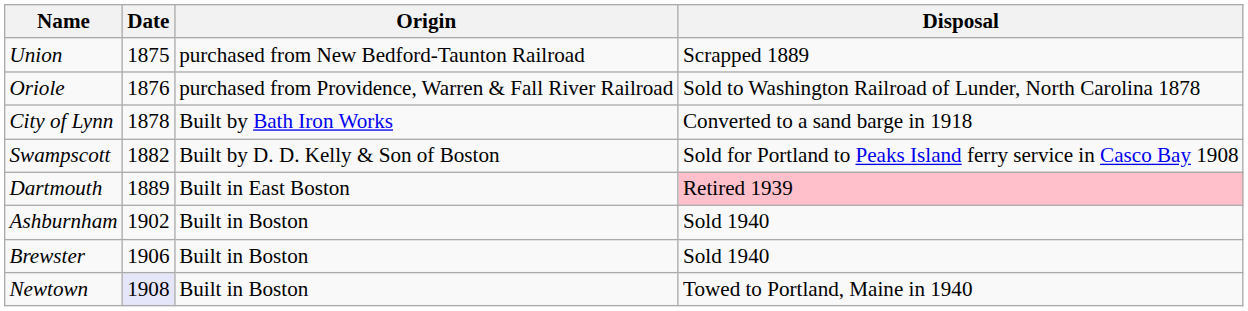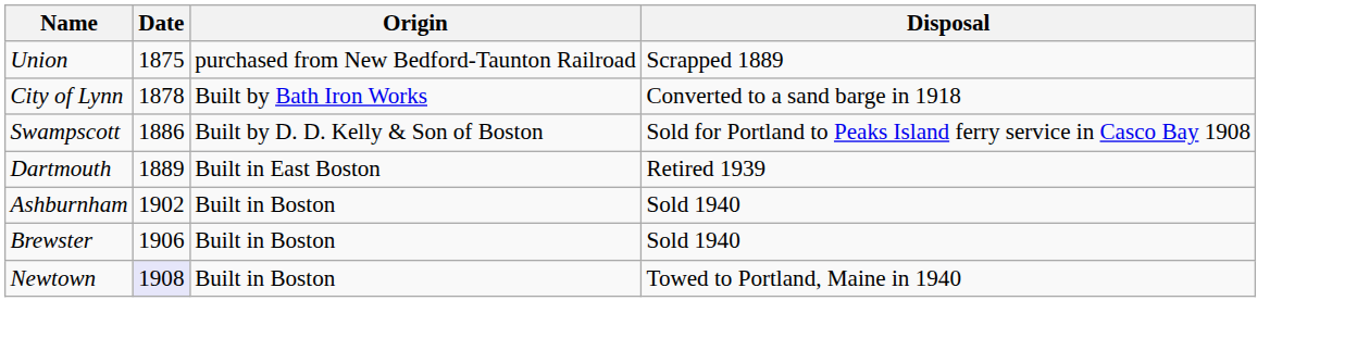 <table class="wikitable">
 <tr>
 <th>Name</th>
 <th>Date</th>
 <th>Origin</th>
 <th>Disposal</th>
 </tr>
 <tr>
 <td><em>Union</em></td>
 <td>1875</td>
 <td>purchased from New Bedford-Taunton Railroad</td>
 <td>Scrapped 1889</td>
 </tr>
 <tr>
-<td><em>Oriole</em></td>
-<td>1876</td>
-<td>purchased from Providence, Warren & Fall River Railroad</td>
-<td>Sold to Washington Railroad of Lunder, North Carolina 1878</td>
-</tr>
-<tr>
 <td><em>City of Lynn</em></td>
 <td>1878</td>
 <td>Built by <a href='#'>Bath Iron Works</a></td>
 <td>Converted to a sand barge in 1918</td>
 </tr>
 <tr>
 <td><em>Swampscott</em></td>
-<td>1882</td>
+<td>1886</td>
 <td>Built by D. D. Kelly & Son of Boston</td>
 <td>Sold for Portland to <a href='#'>Peaks Island</a> ferry service in <a href='#'>Casco Bay</a> 1908</td>
 </tr>
 <tr>
 <td><em>Dartmouth</em></td>
 <td>1889</td>
 <td>Built in East Boston</td>
-<td style="background: pink;">Retired 1939</td>
+<td>Retired 1939</td>
 </tr>
 <tr>
 <td><em>Ashburnham</em></td>
 <td>1902</td>
 <td>Built in Boston</td>
 <td>Sold 1940</td>
 </tr>
 <tr>
 <td><em>Brewster</em></td>
 <td>1906</td>
 <td>Built in Boston</td>
 <td>Sold 1940</td>
 </tr>
 <tr>
 <td><em>Newtown</em></td>
 <td style="background: lavender;">1908</td>
 <td>Built in Boston</td>
 <td>Towed to Portland, Maine in 1940</td>
 </tr>
 </table>
